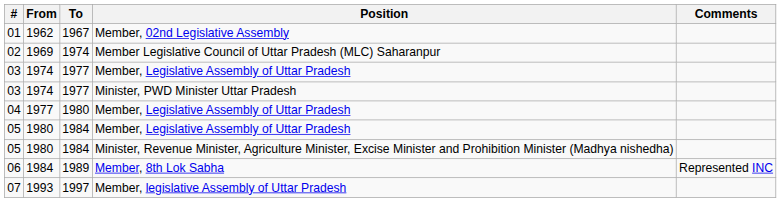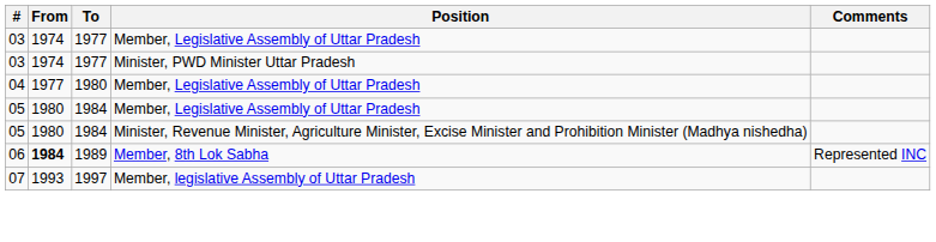 <table class="wikitable sortable">
 <tr>
 <th>#</th>
 <th>From</th>
 <th>To</th>
 <th>Position</th>
 <th>Comments</th>
-</tr>
-<tr>
-<td>01</td>
-<td>1962</td>
-<td>1967</td>
-<td>Member, <a href='#'>02nd Legislative Assembly</a></td>
-<td></td>
-</tr>
-<tr>
-<td>02</td>
-<td>1969</td>
-<td>1974</td>
-<td>Member Legislative Council of Uttar Pradesh (MLC) Saharanpur</td>
-<td></td>
 </tr>
 <tr>
 <td>03</td>
 <td>1974</td>
 <td>1977</td>
 <td>Member, <a href='#'>Legislative Assembly of Uttar Pradesh</a></td>
 <td></td>
 </tr>
 <tr>
 <td>03</td>
 <td>1974</td>
 <td>1977</td>
 <td>Minister, PWD Minister Uttar Pradesh</td>
 <td></td>
 </tr>
 <tr>
 <td>04</td>
 <td>1977</td>
 <td>1980</td>
 <td>Member, <a href='#'>Legislative Assembly of Uttar Pradesh</a></td>
 <td></td>
 </tr>
 <tr>
 <td>05</td>
 <td>1980</td>
 <td>1984</td>
 <td>Member, <a href='#'>Legislative Assembly of Uttar Pradesh</a></td>
 <td></td>
 </tr>
 <tr>
 <td>05</td>
 <td>1980</td>
 <td>1984</td>
 <td>Minister, Revenue Minister, Agriculture Minister, Excise Minister and Prohibition Minister (Madhya nishedha)</td>
 <td></td>
 </tr>
 <tr>
 <td>06</td>
-<td>1984</td>
+<td><strong>1984</strong></td>
 <td>1989</td>
 <td><a href='#'>Member</a>, <a href='#'>8th Lok Sabha</a></td>
 <td>Represented <a href='#'>INC</a></td>
 </tr>
 <tr>
 <td>07</td>
 <td>1993</td>
 <td>1997</td>
 <td>Member, <a href='#'>legislative Assembly of Uttar Pradesh</a></td>
 <td></td>
 </tr>
 </table>
